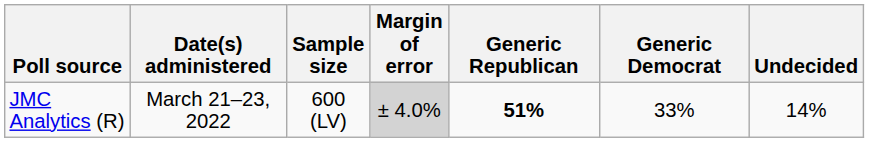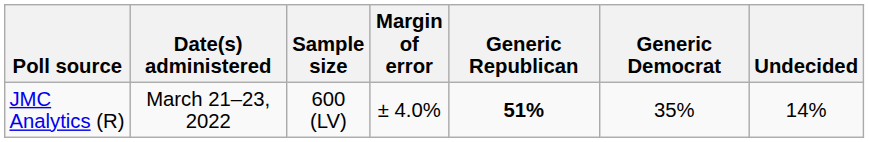 <table class="wikitable" style="font-size:90%;text-align:center;">
 <tr valign=bottom>
 <th>Poll source</th>
 <th>Date(s)<br>administered</th>
 <th>Sample<br>size</th>
 <th>Margin<br>of error</th>
 <th style="width:100px;">Generic<br>Republican</th>
 <th style="width:100px;">Generic<br>Democrat</th>
 <th>Undecided</th>
 </tr>
 <tr>
 <td style="text-align:left;"><a href='#'>JMC Analytics</a> (R)</td>
 <td>March 21–23, 2022</td>
 <td>600 (LV)</td>
-<td style="background: lightgrey;">± 4.0%</td>
+<td>± 4.0%</td>
 <td><strong>51%</strong></td>
-<td>33%</td>
+<td>35%</td>
 <td>14%</td>
 </tr>
 </table>
